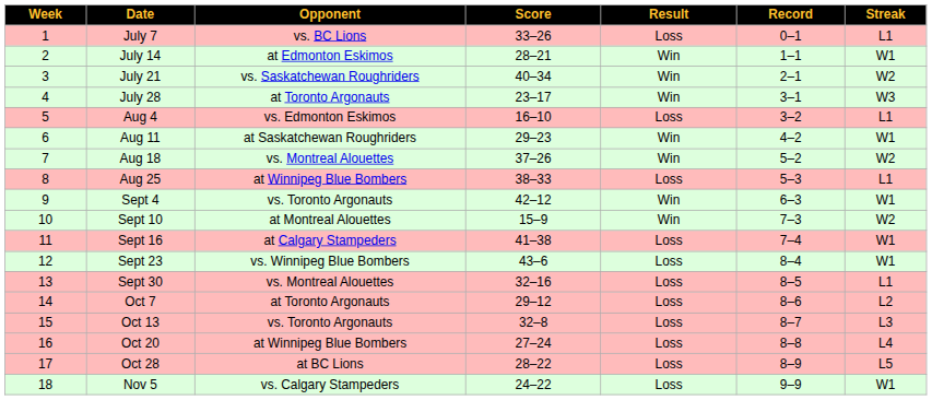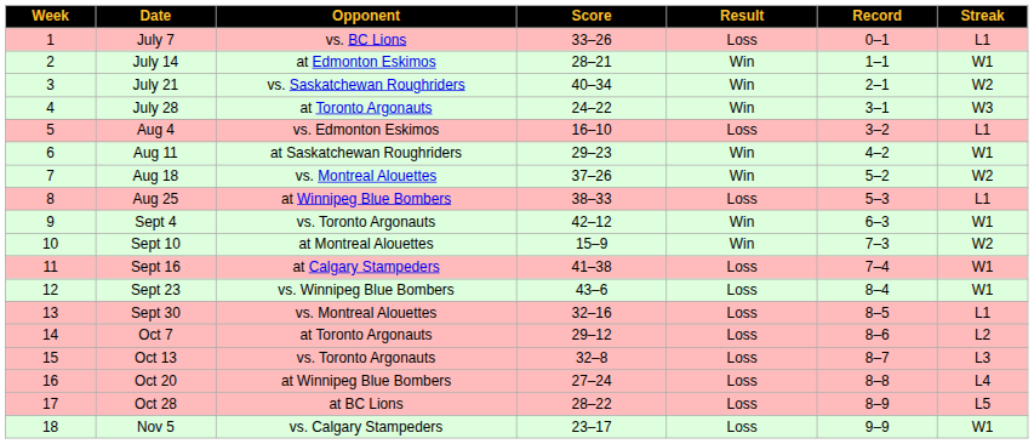 <table class="wikitable sortable">
 <tr>
 <th style="background:black;color:#FFC12D;"  width="6%">Week</th>
 <th style="background:black;color:#FFC12D;"  width="8%">Date</th>
 <th style="background:black;color:#FFC12D;"  width="20%">Opponent</th>
 <th style="background:black;color:#FFC12D;"  width="10%">Score</th>
 <th style="background:black;color:#FFC12D;"  width="10%">Result</th>
 <th style="background:black;color:#FFC12D;"  width="8%">Record</th>
 <th style="background:black;color:#FFC12D;"  width="6%">Streak</th>
 </tr>
 <tr align="center" bgcolor="#ffbbbb">
 <td>1</td>
 <td>July 7</td>
 <td>vs. <a href='#'>BC Lions</a></td>
 <td>33–26</td>
 <td>Loss</td>
 <td>0–1</td>
 <td>L1</td>
 </tr>
 <tr align="center" bgcolor="#ddffdd">
 <td>2</td>
 <td>July 14</td>
 <td>at <a href='#'>Edmonton Eskimos</a></td>
 <td>28–21</td>
 <td>Win</td>
 <td>1–1</td>
 <td>W1</td>
 </tr>
 <tr align="center" bgcolor="#ddffdd">
 <td>3</td>
 <td>July 21</td>
 <td>vs. <a href='#'>Saskatchewan Roughriders</a></td>
 <td>40–34</td>
 <td>Win</td>
 <td>2–1</td>
 <td>W2</td>
 </tr>
 <tr align="center" bgcolor="#ddffdd">
 <td>4</td>
 <td>July 28</td>
 <td>at <a href='#'>Toronto Argonauts</a></td>
-<td>23–17</td>
+<td>24–22</td>
 <td>Win</td>
 <td>3–1</td>
 <td>W3</td>
 </tr>
 <tr align="center" bgcolor="#ffbbbb">
 <td>5</td>
 <td>Aug 4</td>
 <td>vs. Edmonton Eskimos</td>
 <td>16–10</td>
 <td>Loss</td>
 <td>3–2</td>
 <td>L1</td>
 </tr>
 <tr align="center" bgcolor="#ddffdd">
 <td>6</td>
 <td>Aug 11</td>
 <td>at Saskatchewan Roughriders</td>
 <td>29–23</td>
 <td>Win</td>
 <td>4–2</td>
 <td>W1</td>
 </tr>
 <tr align="center" bgcolor="#ddffdd">
 <td>7</td>
 <td>Aug 18</td>
 <td>vs. <a href='#'>Montreal Alouettes</a></td>
 <td>37–26</td>
 <td>Win</td>
 <td>5–2</td>
 <td>W2</td>
 </tr>
 <tr align="center" bgcolor="#ffbbbb">
 <td>8</td>
 <td>Aug 25</td>
 <td>at <a href='#'>Winnipeg Blue Bombers</a></td>
 <td>38–33</td>
 <td>Loss</td>
 <td>5–3</td>
 <td>L1</td>
 </tr>
 <tr align="center" bgcolor="#ddffdd">
 <td>9</td>
 <td>Sept 4</td>
 <td>vs. Toronto Argonauts</td>
 <td>42–12</td>
 <td>Win</td>
 <td>6–3</td>
 <td>W1</td>
 </tr>
 <tr align="center" bgcolor="#ddffdd">
 <td>10</td>
 <td>Sept 10</td>
 <td>at Montreal Alouettes</td>
 <td>15–9</td>
 <td>Win</td>
 <td>7–3</td>
 <td>W2</td>
 </tr>
 <tr align="center" bgcolor="#ffbbbb">
 <td>11</td>
 <td>Sept 16</td>
 <td>at <a href='#'>Calgary Stampeders</a></td>
 <td>41–38</td>
 <td>Loss</td>
 <td>7–4</td>
 <td>W1</td>
 </tr>
 <tr align="center" bgcolor="#ddffdd">
 <td>12</td>
 <td>Sept 23</td>
 <td>vs. Winnipeg Blue Bombers</td>
 <td>43–6</td>
 <td>Loss</td>
 <td>8–4</td>
 <td>W1</td>
 </tr>
 <tr align="center" bgcolor="#ffbbbb">
 <td>13</td>
 <td>Sept 30</td>
 <td>vs. Montreal Alouettes</td>
 <td>32–16</td>
 <td>Loss</td>
 <td>8–5</td>
 <td>L1</td>
 </tr>
 <tr align="center" bgcolor="#ffbbbb">
 <td>14</td>
 <td>Oct 7</td>
 <td>at Toronto Argonauts</td>
 <td>29–12</td>
 <td>Loss</td>
 <td>8–6</td>
 <td>L2</td>
 </tr>
 <tr align="center" bgcolor="#ffbbbb">
 <td>15</td>
 <td>Oct 13</td>
 <td>vs. Toronto Argonauts</td>
 <td>32–8</td>
 <td>Loss</td>
 <td>8–7</td>
 <td>L3</td>
 </tr>
 <tr align="center" bgcolor="#ffbbbb">
 <td>16</td>
 <td>Oct 20</td>
 <td>at Winnipeg Blue Bombers</td>
 <td>27–24</td>
 <td>Loss</td>
 <td>8–8</td>
 <td>L4</td>
 </tr>
 <tr align="center" bgcolor="#ffbbbb">
 <td>17</td>
 <td>Oct 28</td>
 <td>at BC Lions</td>
 <td>28–22</td>
 <td>Loss</td>
 <td>8–9</td>
 <td>L5</td>
 </tr>
 <tr align="center" bgcolor="#ddffdd">
 <td>18</td>
 <td>Nov 5</td>
 <td>vs. Calgary Stampeders</td>
-<td>24–22</td>
+<td>23–17</td>
 <td>Loss</td>
 <td>9–9</td>
 <td>W1</td>
 </tr>
 </table>
